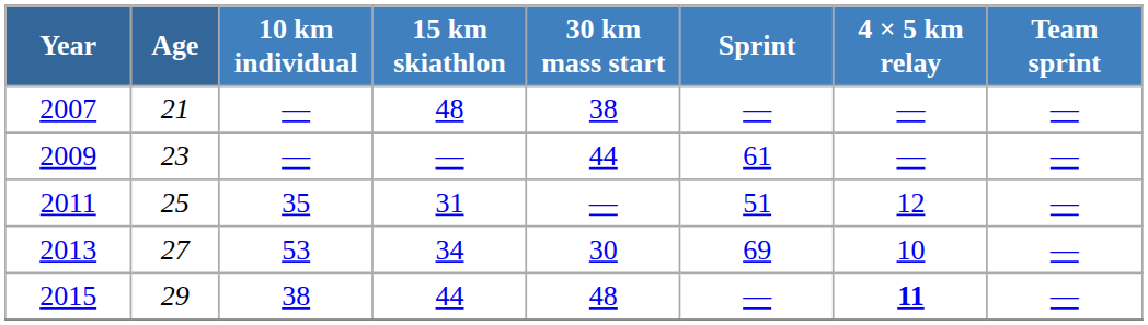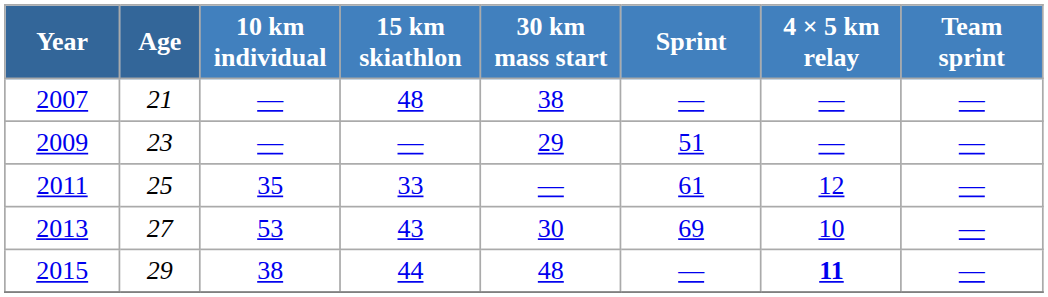 <table class="wikitable" style="font-size:95%; text-align:center; border:grey solid 1px; border-collapse:collapse; background:#ffffff;">
 <tr>
 <th style="background-color:#369; color:white; width:60px;"> Year </th>
 <th style="background-color:#369; color:white; width:40px;"> Age </th>
 <th style="background-color:#4180be; color:white; width:75px;"> 10 km <br> individual </th>
 <th style="background-color:#4180be; color:white; width:75px;"> 15 km <br> skiathlon </th>
 <th style="background-color:#4180be; color:white; width:75px;"> 30 km <br> mass start </th>
 <th style="background-color:#4180be; color:white; width:75px;"> Sprint </th>
 <th style="background-color:#4180be; color:white; width:75px;"> 4 × 5 km <br> relay </th>
 <th style="background-color:#4180be; color:white; width:75px;"> Team <br> sprint </th>
 </tr>
 <tr>
 <td><a href='#'>2007</a></td>
 <td><em>21</em></td>
 <td><a href='#'>—</a></td>
 <td><a href='#'>48</a></td>
 <td><a href='#'>38</a></td>
 <td><a href='#'>—</a></td>
 <td><a href='#'>—</a></td>
 <td><a href='#'>—</a></td>
 </tr>
 <tr>
 <td><a href='#'>2009</a></td>
 <td><em>23</em></td>
 <td><a href='#'>—</a></td>
 <td><a href='#'>—</a></td>
-<td><a href='#'>44</a></td>
-<td><a href='#'>61</a></td>
+<td><a href='#'>29</a></td>
+<td><a href='#'>51</a></td>
 <td><a href='#'>—</a></td>
 <td><a href='#'>—</a></td>
 </tr>
 <tr>
 <td><a href='#'>2011</a></td>
 <td><em>25</em></td>
 <td><a href='#'>35</a></td>
-<td><a href='#'>31</a></td>
+<td><a href='#'>33</a></td>
 <td><a href='#'>—</a></td>
-<td><a href='#'>51</a></td>
+<td><a href='#'>61</a></td>
 <td><a href='#'>12</a></td>
 <td><a href='#'>—</a></td>
 </tr>
 <tr>
 <td><a href='#'>2013</a></td>
 <td><em>27</em></td>
 <td><a href='#'>53</a></td>
-<td><a href='#'>34</a></td>
+<td><a href='#'>43</a></td>
 <td><a href='#'>30</a></td>
 <td><a href='#'>69</a></td>
 <td><a href='#'>10</a></td>
 <td><a href='#'>—</a></td>
 </tr>
 <tr>
 <td><a href='#'>2015</a></td>
 <td><em>29</em></td>
 <td><a href='#'>38</a></td>
 <td><a href='#'>44</a></td>
 <td><a href='#'>48</a></td>
 <td><a href='#'>—</a></td>
 <td><strong><a href='#'>11</a></strong></td>
 <td><a href='#'>—</a></td>
 </tr>
 <tr>
 </tr>
 </table>
